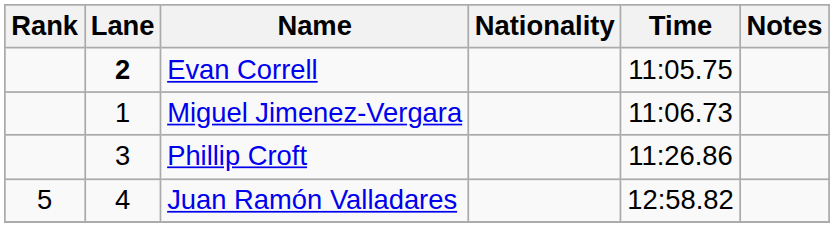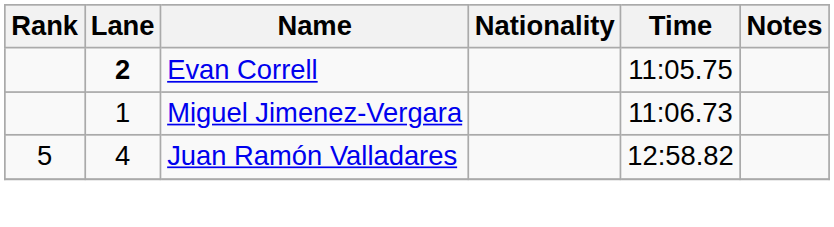 <table class="wikitable sortable" style="text-align:center">
 <tr>
 <th>Rank</th>
 <th>Lane</th>
 <th>Name</th>
 <th>Nationality</th>
 <th>Time</th>
 <th>Notes</th>
 </tr>
 <tr>
 <td></td>
 <td><strong>2</strong></td>
 <td align=left><a href='#'>Evan Correll</a></td>
 <td align=left></td>
 <td>11:05.75</td>
 <td></td>
 </tr>
 <tr>
 <td></td>
 <td>1</td>
 <td align=left><a href='#'>Miguel Jimenez-Vergara</a></td>
 <td align=left></td>
 <td>11:06.73</td>
 <td></td>
 </tr>
 <tr>
-<td></td>
-<td>3</td>
-<td align=left><a href='#'>Phillip Croft</a></td>
-<td align=left></td>
-<td>11:26.86</td>
-<td></td>
-</tr>
-<tr>
 <td>5</td>
 <td>4</td>
 <td align=left><a href='#'>Juan Ramón Valladares</a></td>
 <td align=left></td>
 <td>12:58.82</td>
 <td></td>
 </tr>
 <tr>
 </tr>
 </table>
